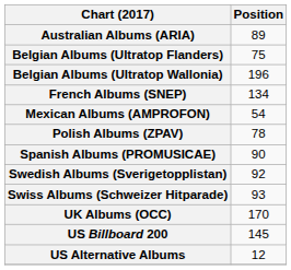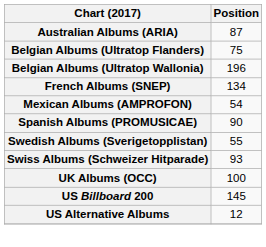 <table class="wikitable sortable plainrowheaders" style="text-align:center">
 <tr>
 <th scope="col">Chart (2017)</th>
 <th scope="col">Position</th>
 </tr>
 <tr>
 <th scope="row">Australian Albums (ARIA)</th>
-<td>89</td>
+<td>87</td>
 </tr>
 <tr>
 <th scope="row">Belgian Albums (Ultratop Flanders)</th>
 <td>75</td>
 </tr>
 <tr>
 <th scope="row">Belgian Albums (Ultratop Wallonia)</th>
 <td>196</td>
 </tr>
 <tr>
 <th scope="row">French Albums (SNEP)</th>
 <td>134</td>
 </tr>
 <tr>
 <th scope="row">Mexican Albums (AMPROFON)</th>
 <td>54</td>
 </tr>
 <tr>
-<th scope="row">Polish Albums (ZPAV)</th>
-<td>78</td>
-</tr>
-<tr>
 <th scope="row">Spanish Albums (PROMUSICAE)</th>
 <td>90</td>
 </tr>
 <tr>
 <th scope="row">Swedish Albums (Sverigetopplistan)</th>
-<td>92</td>
+<td>55</td>
 </tr>
 <tr>
 <th scope="row">Swiss Albums (Schweizer Hitparade)</th>
 <td>93</td>
 </tr>
 <tr>
 <th scope="row">UK Albums (OCC)</th>
-<td>170</td>
+<td>100</td>
 </tr>
 <tr>
 <th scope="row">US <em>Billboard</em> 200</th>
 <td>145</td>
 </tr>
 <tr>
 <th scope="row">US Alternative Albums</th>
 <td>12</td>
 </tr>
 <tr>
 </tr>
 </table>
